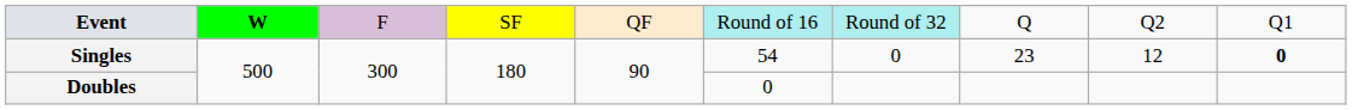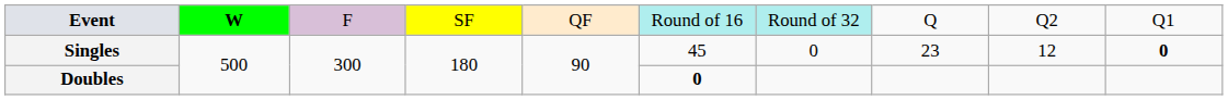 <table class=wikitable style=font-size:90%;text-align:center>
 <tr>
 <td style="width:130px; background:#dfe2e9;"><strong>Event</strong></td>
 <td style="width:80px; background:lime;"><strong>W</strong></td>
 <td style="width:85px; background:thistle;">F</td>
 <td style="width:85px; background:#ff0;">SF</td>
 <td style="width:85px; background:#ffebcd;">QF</td>
 <td style="width:85px; background:#afeeee;">Round of 16</td>
 <td style="width:85px; background:#afeeee;">Round of 32</td>
 <td width=85>Q</td>
 <td width=85>Q2</td>
 <td width=85>Q1</td>
 </tr>
 <tr>
 <th style="background:#f3f3f3;">Singles</th>
 <td rowspan=2>500</td>
 <td rowspan=2>300</td>
 <td rowspan=2>180</td>
 <td rowspan=2>90</td>
-<td>54</td>
+<td>45</td>
 <td>0</td>
 <td>23</td>
 <td>12</td>
 <td><strong>0</strong></td>
 </tr>
 <tr>
 <th style="background:#f3f3f3;">Doubles</th>
-<td>0</td>
+<td><strong>0</strong></td>
 <td></td>
 <td></td>
 <td></td>
 <td></td>
 </tr>
 </table>
